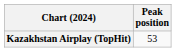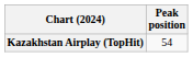 <table class="wikitable plainrowheaders" style="text-align:center">
 <tr>
 <th scope="col">Chart (2024)</th>
 <th scope="col">Peak<br>position</th>
 </tr>
 <tr>
 <th scope="row">Kazakhstan Airplay (TopHit)</th>
-<td>53</td>
+<td>54</td>
 </tr>
 </table>
